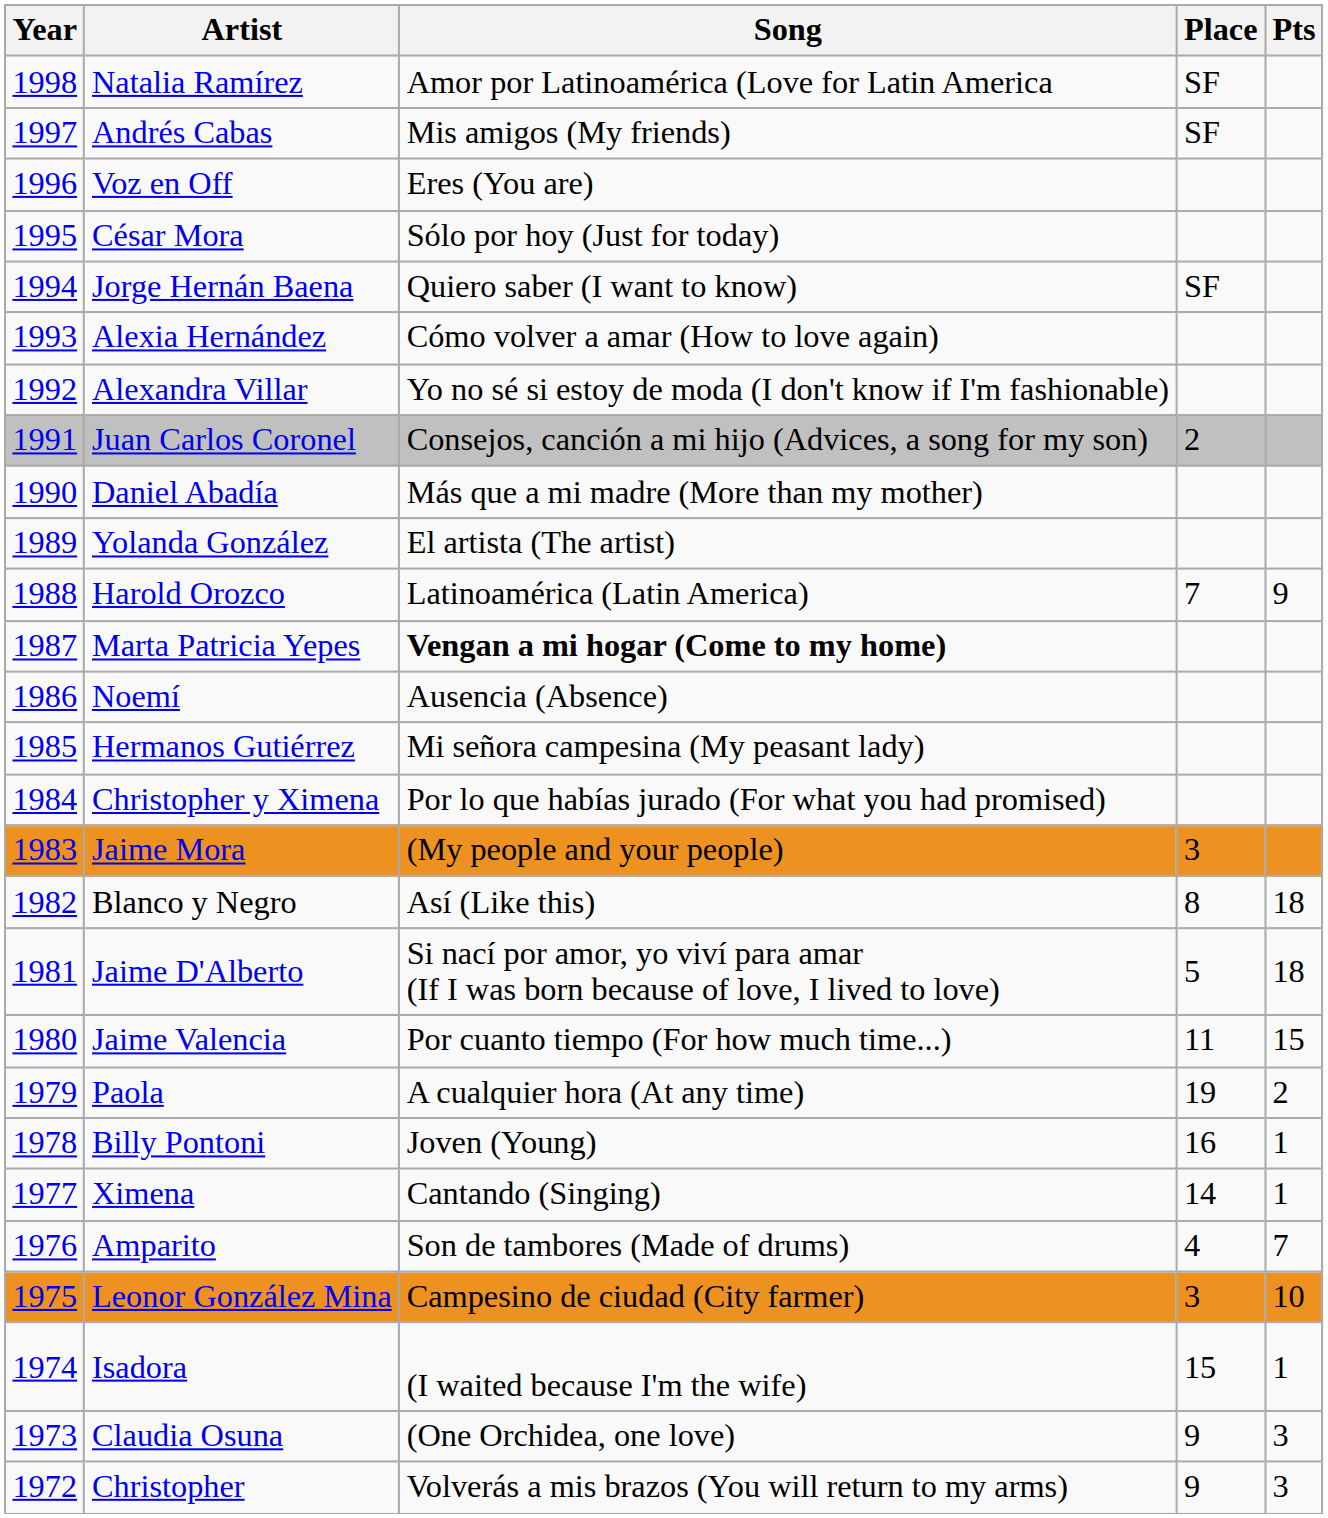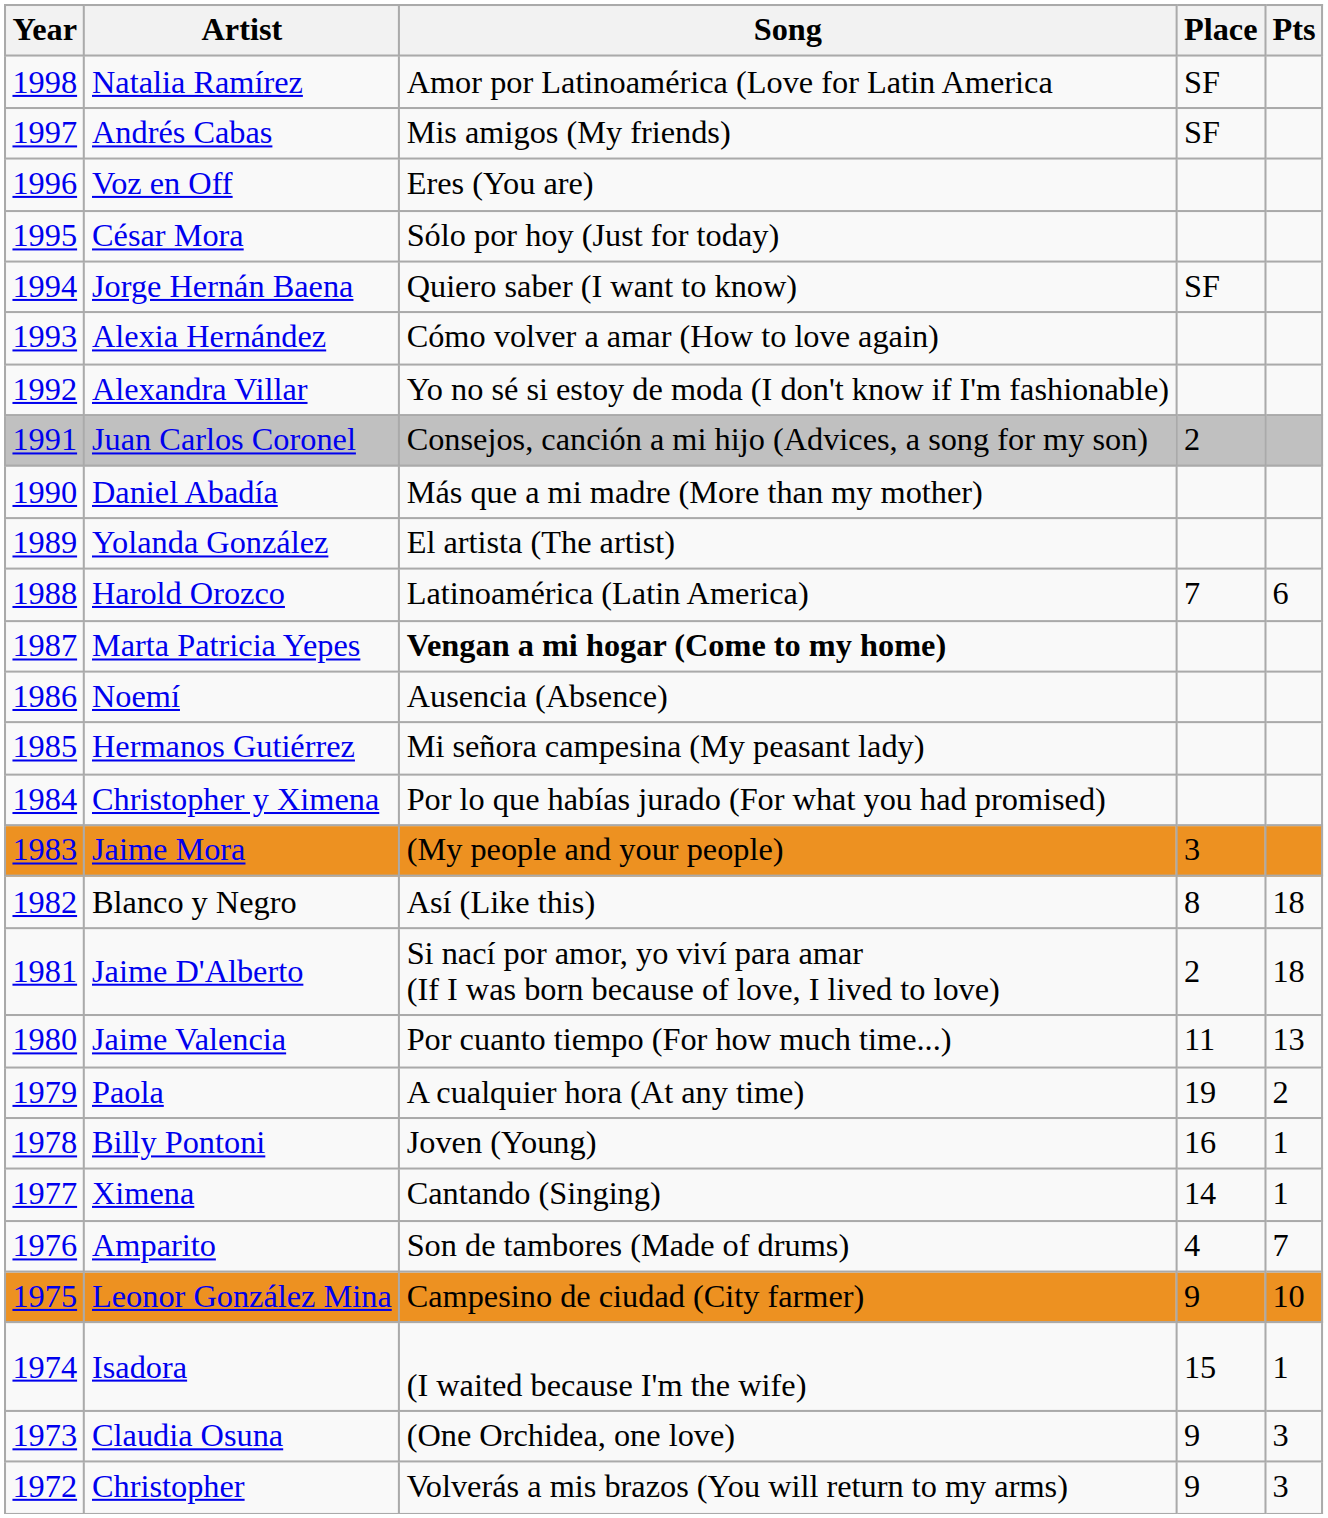 <table class="sortable wikitable">
 <tr>
 <th>Year</th>
 <th>Artist</th>
 <th>Song</th>
 <th>Place</th>
 <th>Pts</th>
 </tr>
 <tr>
 <td><a href='#'>1998</a></td>
 <td><a href='#'>Natalia Ramírez</a></td>
 <td>Amor por Latinoamérica (Love for Latin America</td>
 <td>SF</td>
 <td></td>
 </tr>
 <tr>
 <td><a href='#'>1997</a></td>
 <td><a href='#'>Andrés Cabas</a></td>
 <td>Mis amigos (My friends)</td>
 <td>SF</td>
 <td></td>
 </tr>
 <tr>
 <td><a href='#'>1996</a></td>
 <td><a href='#'>Voz en Off</a></td>
 <td>Eres (You are)</td>
 <td></td>
 <td></td>
 </tr>
 <tr>
 <td><a href='#'>1995</a></td>
 <td><a href='#'>César Mora</a></td>
 <td>Sólo por hoy (Just for today)</td>
 <td></td>
 <td></td>
 </tr>
 <tr>
 <td><a href='#'>1994</a></td>
 <td><a href='#'>Jorge Hernán Baena</a></td>
 <td>Quiero saber (I want to know)</td>
 <td>SF</td>
 <td></td>
 </tr>
 <tr>
 <td><a href='#'>1993</a></td>
 <td><a href='#'>Alexia Hernández</a></td>
 <td>Cómo volver a amar (How to love again)</td>
 <td></td>
 <td></td>
 </tr>
 <tr>
 <td><a href='#'>1992</a></td>
 <td><a href='#'>Alexandra Villar</a></td>
 <td>Yo no sé si estoy de moda (I don't know if I'm fashionable)</td>
 <td></td>
 <td></td>
 </tr>
 <tr bgcolor="silver">
 <td><a href='#'>1991</a></td>
 <td><a href='#'>Juan Carlos Coronel</a></td>
 <td>Consejos, canción a mi hijo (Advices, a song for my son)</td>
 <td>2</td>
 <td></td>
 </tr>
 <tr>
 <td><a href='#'>1990</a></td>
 <td><a href='#'>Daniel Abadía</a></td>
 <td>Más que a mi madre (More than my mother)</td>
 <td></td>
 <td></td>
 </tr>
 <tr>
 <td><a href='#'>1989</a></td>
 <td><a href='#'>Yolanda González</a></td>
 <td>El artista (The artist)</td>
 <td></td>
 <td></td>
 </tr>
 <tr>
 <td><a href='#'>1988</a></td>
 <td><a href='#'>Harold Orozco</a></td>
 <td>Latinoamérica (Latin America)</td>
 <td>7</td>
-<td>9</td>
+<td>6</td>
 </tr>
 <tr>
 <td><a href='#'>1987</a></td>
 <td><a href='#'>Marta Patricia Yepes</a></td>
 <td><strong>Vengan a mi hogar (Come to my home)</strong></td>
 <td></td>
 <td></td>
 </tr>
 <tr>
 <td><a href='#'>1986</a></td>
 <td><a href='#'>Noemí</a></td>
 <td>Ausencia (Absence)</td>
 <td></td>
 <td></td>
 </tr>
 <tr>
 <td><a href='#'>1985</a></td>
 <td><a href='#'>Hermanos Gutiérrez</a></td>
 <td>Mi señora campesina (My peasant lady)</td>
 <td></td>
 <td></td>
 </tr>
 <tr>
 <td><a href='#'>1984</a></td>
 <td><a href='#'>Christopher y Ximena</a></td>
 <td>Por lo que habías jurado (For what you had promised)</td>
 <td></td>
 <td></td>
 </tr>
 <tr bgcolor="#ED9121">
 <td><a href='#'>1983</a></td>
 <td><a href='#'>Jaime Mora</a></td>
 <td> (My people and your people)</td>
 <td>3</td>
 <td></td>
 </tr>
 <tr>
 <td><a href='#'>1982</a></td>
 <td>Blanco y Negro</td>
 <td>Así (Like this)</td>
 <td>8</td>
 <td>18</td>
 </tr>
 <tr>
 <td><a href='#'>1981</a></td>
 <td><a href='#'>Jaime D'Alberto</a></td>
 <td>Si nací por amor, yo viví para amar<br>(If I was born because of love, I lived to love)</td>
-<td>5</td>
+<td>2</td>
 <td>18</td>
 </tr>
 <tr>
 <td><a href='#'>1980</a></td>
 <td><a href='#'>Jaime Valencia</a></td>
 <td>Por cuanto tiempo (For how much time...)</td>
 <td>11</td>
-<td>15</td>
+<td>13</td>
 </tr>
 <tr>
 <td><a href='#'>1979</a></td>
 <td><a href='#'>Paola</a></td>
 <td>A cualquier hora (At any time)</td>
 <td>19</td>
 <td>2</td>
 </tr>
 <tr>
 <td><a href='#'>1978</a></td>
 <td><a href='#'>Billy Pontoni</a></td>
 <td>Joven (Young)</td>
 <td>16</td>
 <td>1</td>
 </tr>
 <tr>
 <td><a href='#'>1977</a></td>
 <td><a href='#'>Ximena</a></td>
 <td>Cantando (Singing)</td>
 <td>14</td>
 <td>1</td>
 </tr>
 <tr>
 <td><a href='#'>1976</a></td>
 <td><a href='#'>Amparito</a></td>
 <td>Son de tambores (Made of drums)</td>
 <td>4</td>
 <td>7</td>
 </tr>
 <tr bgcolor="#ED9121">
 <td><a href='#'>1975</a></td>
 <td><a href='#'>Leonor González Mina</a></td>
 <td>Campesino de ciudad (City farmer)</td>
-<td>3</td>
+<td>9</td>
 <td>10</td>
 </tr>
 <tr>
 <td><a href='#'>1974</a></td>
 <td><a href='#'>Isadora</a></td>
 <td><br>(I waited because I'm the wife)</td>
 <td>15</td>
 <td>1</td>
 </tr>
 <tr>
 <td><a href='#'>1973</a></td>
 <td><a href='#'>Claudia Osuna</a></td>
 <td> (One Orchidea, one love)</td>
 <td>9</td>
 <td>3</td>
 </tr>
 <tr>
 <td><a href='#'>1972</a></td>
 <td><a href='#'>Christopher</a></td>
 <td>Volverás a mis brazos (You will return to my arms)</td>
 <td>9</td>
 <td>3</td>
 </tr>
 </table>
